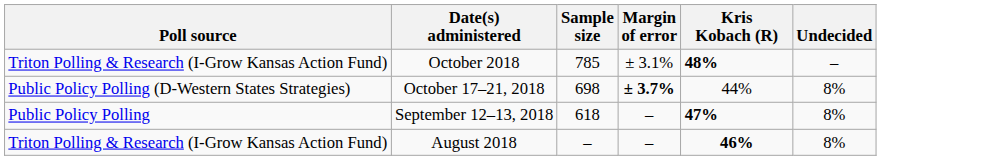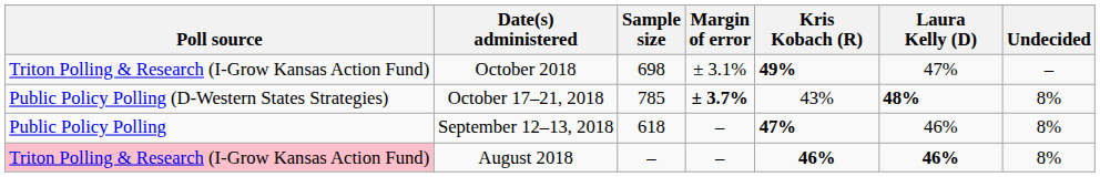 <table class="wikitable">
 <tr valign=bottom>
 <th>Poll source</th>
 <th>Date(s)<br>administered</th>
 <th>Sample<br>size</th>
 <th>Margin<br>of error</th>
 <th style="width:100px;">Kris<br>Kobach (R)</th>
+<th style="width:100px;">Laura<br>Kelly (D)</th>
 <th>Undecided</th>
 </tr>
 <tr>
 <td><a href='#'>Triton Polling & Research</a> (I-Grow Kansas Action Fund)</td>
 <td align=center>October 2018</td>
-<td align=center>785</td>
+<td align=center>698</td>
 <td align=center>± 3.1%</td>
-<td><strong>48%</strong></td>
+<td><strong>49%</strong></td>
+<td align=center>47%</td>
 <td align=center>–</td>
 </tr>
 <tr>
 <td><a href='#'>Public Policy Polling</a> (D-Western States Strategies)</td>
 <td align=center>October 17–21, 2018</td>
-<td align=center>698</td>
+<td align=center>785</td>
 <td align=center><strong>± 3.7%</strong></td>
-<td align=center>44%</td>
+<td align=center>43%</td>
+<td><strong>48%</strong></td>
 <td align=center>8%</td>
 </tr>
 <tr>
 <td><a href='#'>Public Policy Polling</a></td>
 <td align=center>September 12–13, 2018</td>
 <td align=center>618</td>
 <td align=center>–</td>
 <td><strong>47%</strong></td>
+<td align=center>46%</td>
 <td align=center>8%</td>
 </tr>
 <tr>
-<td><a href='#'>Triton Polling & Research</a> (I-Grow Kansas Action Fund)</td>
+<td style="background: pink;"><a href='#'>Triton Polling & Research</a> (I-Grow Kansas Action Fund)</td>
 <td align=center>August 2018</td>
 <td align=center>–</td>
 <td align=center>–</td>
 <td align=center><strong>46%</strong></td>
+<td align=center><strong>46%</strong></td>
 <td align=center>8%</td>
 </tr>
 </table>
